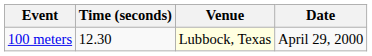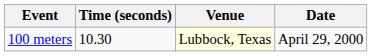 <table class="wikitable">
 <tr>
 <th>Event</th>
 <th>Time (seconds)</th>
 <th>Venue</th>
 <th>Date</th>
 </tr>
 <tr>
 <td><a href='#'>100 meters</a></td>
-<td>12.30</td>
+<td>10.30</td>
 <td style="background: lightyellow;">Lubbock, Texas</td>
 <td>April 29, 2000</td>
 </tr>
 </table>
